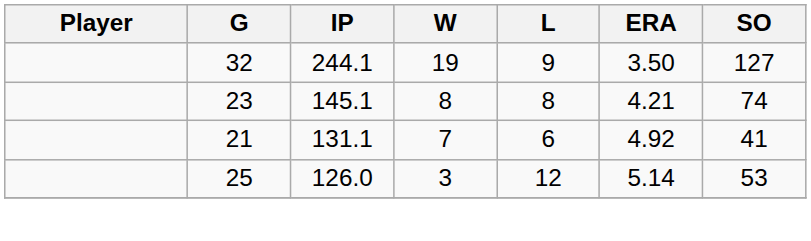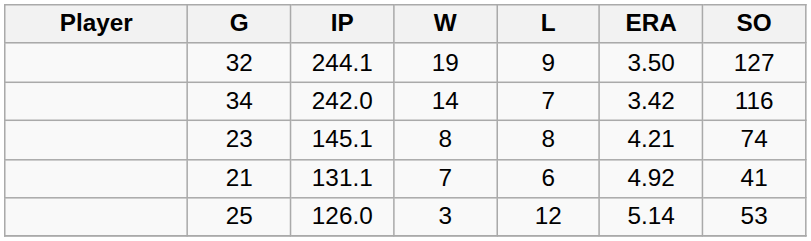 <table class="wikitable sortable">
 <tr>
 <th bgcolor="#DDDDFF" width="16%">Player</th>
 <th bgcolor="#DDDDFF" width="9%">G</th>
 <th bgcolor="#DDDDFF" width="9%">IP</th>
 <th bgcolor="#DDDDFF" width="9%">W</th>
 <th bgcolor="#DDDDFF" width="9%">L</th>
 <th bgcolor="#DDDDFF" width="9%">ERA</th>
 <th bgcolor="#DDDDFF" width="9%">SO</th>
 </tr>
 <tr align="center">
 <td></td>
 <td>32</td>
 <td>244.1</td>
 <td>19</td>
 <td>9</td>
 <td>3.50</td>
 <td>127</td>
+</tr>
+<tr align="center">
+<td></td>
+<td>34</td>
+<td>242.0</td>
+<td>14</td>
+<td>7</td>
+<td>3.42</td>
+<td>116</td>
 </tr>
 <tr align="center">
 <td></td>
 <td>23</td>
 <td>145.1</td>
 <td>8</td>
 <td>8</td>
 <td>4.21</td>
 <td>74</td>
 </tr>
 <tr align="center">
 <td></td>
 <td>21</td>
 <td>131.1</td>
 <td>7</td>
 <td>6</td>
 <td>4.92</td>
 <td>41</td>
 </tr>
 <tr align="center">
 <td></td>
 <td>25</td>
 <td>126.0</td>
 <td>3</td>
 <td>12</td>
 <td>5.14</td>
 <td>53</td>
 </tr>
 <tr align="center">
 </tr>
 </table>
